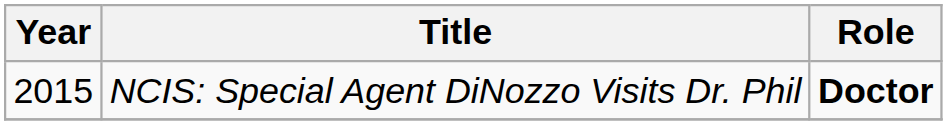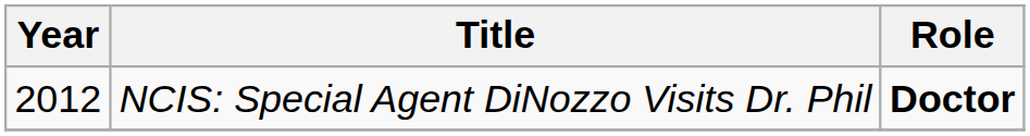 <table class="wikitable sortable">
 <tr>
 <th>Year</th>
 <th>Title</th>
 <th>Role</th>
 </tr>
 <tr>
-<td>2015</td>
+<td>2012</td>
 <td><em>NCIS: Special Agent DiNozzo Visits Dr. Phil</em></td>
 <td><strong>Doctor</strong></td>
 </tr>
 <tr>
 </tr>
 </table>
